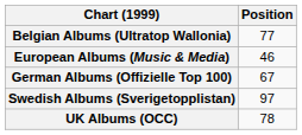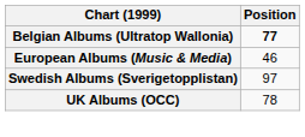 <table class="wikitable sortable plainrowheaders" style="text-align:center">
 <tr>
 <th scope="col">Chart (1999)</th>
 <th scope="col">Position</th>
 </tr>
 <tr>
 <th scope="row">Belgian Albums (Ultratop Wallonia)</th>
-<td>77</td>
+<td><strong>77</strong></td>
 </tr>
 <tr>
 <th scope="row">European Albums (<em>Music & Media</em>)</th>
 <td>46</td>
-</tr>
-<tr>
-<th scope="row">German Albums (Offizielle Top 100)</th>
-<td>67</td>
 </tr>
 <tr>
 <th scope="row">Swedish Albums (Sverigetopplistan)</th>
 <td>97</td>
 </tr>
 <tr>
 <th scope="row">UK Albums (OCC)</th>
 <td>78</td>
 </tr>
 </table>
